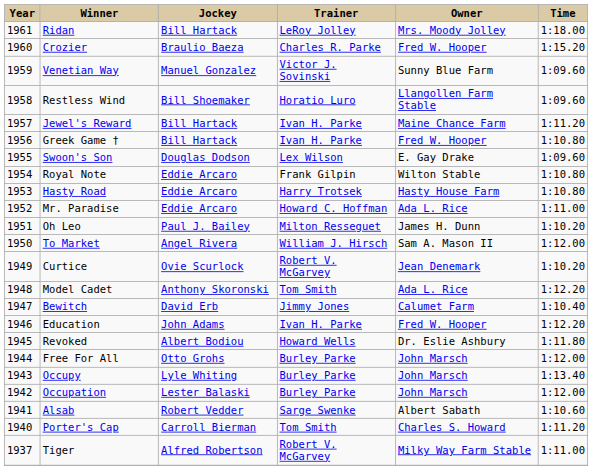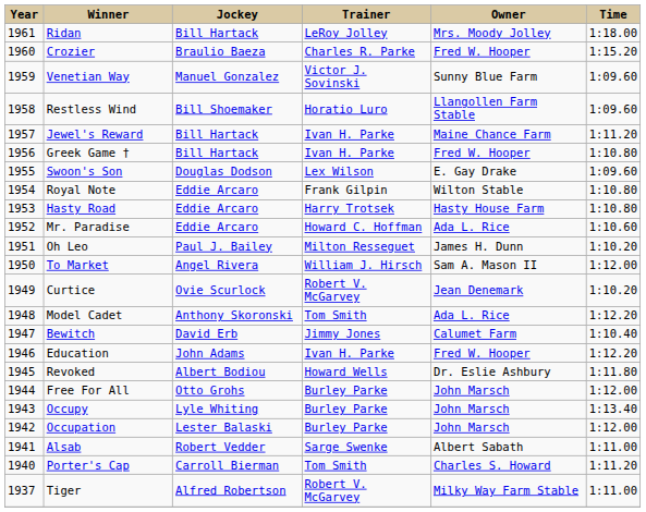 <table class="wikitable sortable">
 <tr>
 <th style="background-color:#DACAA5; width:38px">Year<br></th>
 <th style="background-color:#DACAA5; width:140px">Winner<br></th>
 <th style="background-color:#DACAA5; width:140px">Jockey<br></th>
 <th style="background-color:#DACAA5; width:140px">Trainer<br></th>
 <th style="background-color:#DACAA5; width:170px">Owner<br></th>
 <th style="background-color:#DACAA5">Time</th>
 </tr>
 <tr>
 <td>1961</td>
 <td><a href='#'>Ridan</a></td>
 <td><a href='#'>Bill Hartack</a></td>
 <td><a href='#'>LeRoy Jolley</a></td>
 <td><a href='#'>Mrs. Moody Jolley</a></td>
 <td>1:18.00</td>
 </tr>
 <tr>
 <td>1960</td>
 <td><a href='#'>Crozier</a></td>
 <td><a href='#'>Braulio Baeza</a></td>
 <td><a href='#'>Charles R. Parke</a></td>
 <td><a href='#'>Fred W. Hooper</a></td>
 <td>1:15.20</td>
 </tr>
 <tr>
 <td>1959</td>
 <td><a href='#'>Venetian Way</a></td>
 <td><a href='#'>Manuel Gonzalez</a></td>
 <td><a href='#'>Victor J. Sovinski</a></td>
 <td>Sunny Blue Farm</td>
 <td>1:09.60</td>
 </tr>
 <tr>
 <td>1958</td>
 <td>Restless Wind</td>
 <td><a href='#'>Bill Shoemaker</a></td>
 <td><a href='#'>Horatio Luro</a></td>
 <td><a href='#'>Llangollen Farm Stable</a></td>
 <td>1:09.60</td>
 </tr>
 <tr>
 <td>1957</td>
 <td><a href='#'>Jewel's Reward</a></td>
 <td><a href='#'>Bill Hartack</a></td>
 <td><a href='#'>Ivan H. Parke</a></td>
 <td><a href='#'>Maine Chance Farm</a></td>
 <td>1:11.20</td>
 </tr>
 <tr>
 <td>1956</td>
 <td>Greek Game †</td>
 <td><a href='#'>Bill Hartack</a></td>
 <td><a href='#'>Ivan H. Parke</a></td>
 <td><a href='#'>Fred W. Hooper</a></td>
 <td>1:10.80</td>
 </tr>
 <tr>
 <td>1955</td>
 <td><a href='#'>Swoon's Son</a></td>
 <td><a href='#'>Douglas Dodson</a></td>
 <td><a href='#'>Lex Wilson</a></td>
 <td>E. Gay Drake</td>
 <td>1:09.60</td>
 </tr>
 <tr>
 <td>1954</td>
 <td>Royal Note</td>
 <td><a href='#'>Eddie Arcaro</a></td>
 <td>Frank Gilpin</td>
 <td>Wilton Stable</td>
 <td>1:10.80</td>
 </tr>
 <tr>
 <td>1953</td>
 <td><a href='#'>Hasty Road</a></td>
 <td><a href='#'>Eddie Arcaro</a></td>
 <td><a href='#'>Harry Trotsek</a></td>
 <td><a href='#'>Hasty House Farm</a></td>
 <td>1:10.80</td>
 </tr>
 <tr>
 <td>1952</td>
 <td>Mr. Paradise</td>
 <td><a href='#'>Eddie Arcaro</a></td>
 <td><a href='#'>Howard C. Hoffman</a></td>
 <td><a href='#'>Ada L. Rice</a></td>
-<td>1:11.00</td>
+<td>1:10.60</td>
 </tr>
 <tr>
 <td>1951</td>
 <td>Oh Leo</td>
 <td><a href='#'>Paul J. Bailey</a></td>
 <td><a href='#'>Milton Resseguet</a></td>
 <td>James H. Dunn</td>
 <td>1:10.20</td>
 </tr>
 <tr>
 <td>1950</td>
 <td><a href='#'>To Market</a></td>
 <td><a href='#'>Angel Rivera</a></td>
 <td><a href='#'>William J. Hirsch</a></td>
 <td>Sam A. Mason II</td>
 <td>1:12.00</td>
 </tr>
 <tr>
 <td>1949</td>
 <td>Curtice</td>
 <td><a href='#'>Ovie Scurlock</a></td>
 <td><a href='#'>Robert V. McGarvey</a></td>
 <td><a href='#'>Jean Denemark</a></td>
 <td>1:10.20</td>
 </tr>
 <tr>
 <td>1948</td>
 <td>Model Cadet</td>
 <td><a href='#'>Anthony Skoronski</a></td>
 <td><a href='#'>Tom Smith</a></td>
 <td><a href='#'>Ada L. Rice</a></td>
 <td>1:12.20</td>
 </tr>
 <tr>
 <td>1947</td>
 <td><a href='#'>Bewitch</a></td>
 <td><a href='#'>David Erb</a></td>
 <td><a href='#'>Jimmy Jones</a></td>
 <td><a href='#'>Calumet Farm</a></td>
 <td>1:10.40</td>
 </tr>
 <tr>
 <td>1946</td>
 <td>Education</td>
 <td><a href='#'>John Adams</a></td>
 <td><a href='#'>Ivan H. Parke</a></td>
 <td><a href='#'>Fred W. Hooper</a></td>
 <td>1:12.20</td>
 </tr>
 <tr>
 <td>1945</td>
 <td>Revoked</td>
 <td><a href='#'>Albert Bodiou</a></td>
 <td><a href='#'>Howard Wells</a></td>
 <td>Dr. Eslie Ashbury</td>
 <td>1:11.80</td>
 </tr>
 <tr>
 <td>1944</td>
 <td>Free For All</td>
 <td><a href='#'>Otto Grohs</a></td>
 <td><a href='#'>Burley Parke</a></td>
 <td><a href='#'>John Marsch</a></td>
 <td>1:12.00</td>
 </tr>
 <tr>
 <td>1943</td>
 <td><a href='#'>Occupy</a></td>
 <td><a href='#'>Lyle Whiting</a></td>
 <td><a href='#'>Burley Parke</a></td>
 <td><a href='#'>John Marsch</a></td>
 <td>1:13.40</td>
 </tr>
 <tr>
 <td>1942</td>
 <td><a href='#'>Occupation</a></td>
 <td><a href='#'>Lester Balaski</a></td>
 <td><a href='#'>Burley Parke</a></td>
 <td><a href='#'>John Marsch</a></td>
 <td>1:12.00</td>
 </tr>
 <tr>
 <td>1941</td>
 <td><a href='#'>Alsab</a></td>
 <td><a href='#'>Robert Vedder</a></td>
 <td><a href='#'>Sarge Swenke</a></td>
 <td>Albert Sabath</td>
-<td>1:10.60</td>
+<td>1:11.00</td>
 </tr>
 <tr>
 <td>1940</td>
 <td><a href='#'>Porter's Cap</a></td>
 <td><a href='#'>Carroll Bierman</a></td>
 <td><a href='#'>Tom Smith</a></td>
 <td><a href='#'>Charles S. Howard</a></td>
 <td>1:11.20</td>
 </tr>
 <tr>
 <td>1937</td>
 <td>Tiger</td>
 <td><a href='#'>Alfred Robertson</a></td>
 <td><a href='#'>Robert V. McGarvey</a></td>
 <td><a href='#'>Milky Way Farm Stable</a></td>
 <td>1:11.00</td>
 </tr>
 <tr>
 </tr>
 </table>
